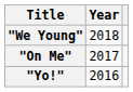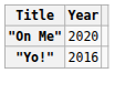 <table class="wikitable plainrowheaders" style="text-align:center">
 <tr>
 <th scope="col">Title</th>
 <th scope="col">Year</th>
 <th scope="col" class="unsortable"></th>
 </tr>
 <tr>
-<th scope="row">"We Young" </th>
-<td>2018</td>
-<td></td>
-</tr>
-<tr>
 <th scope="row">"On Me"</th>
-<td>2017</td>
+<td>2020</td>
 <td></td>
 </tr>
 <tr>
 <th scope="row">"Yo!" </th>
 <td>2016</td>
 <td></td>
 </tr>
 </table>
